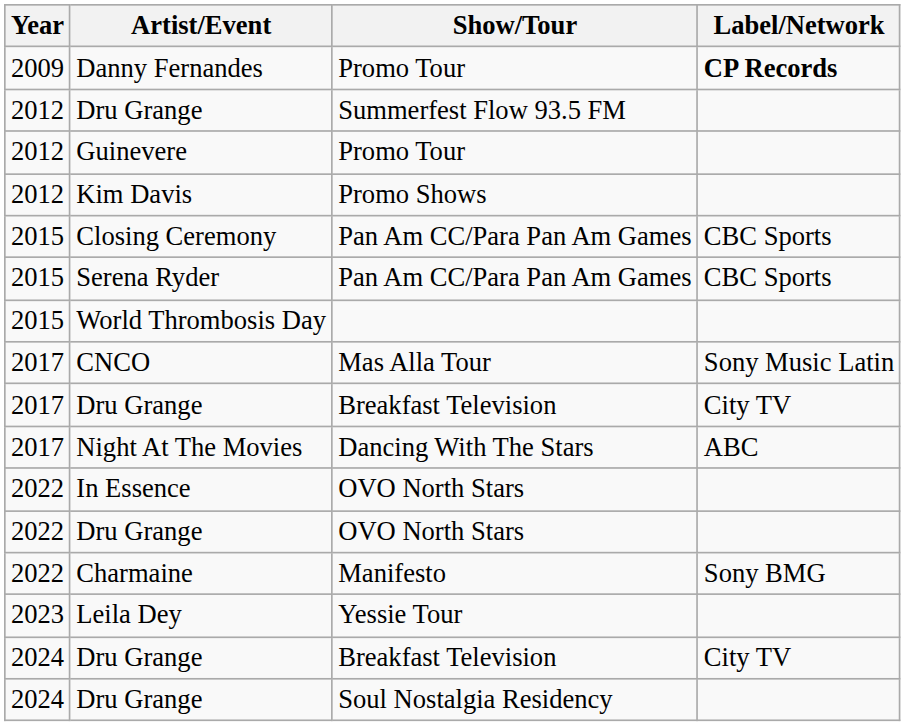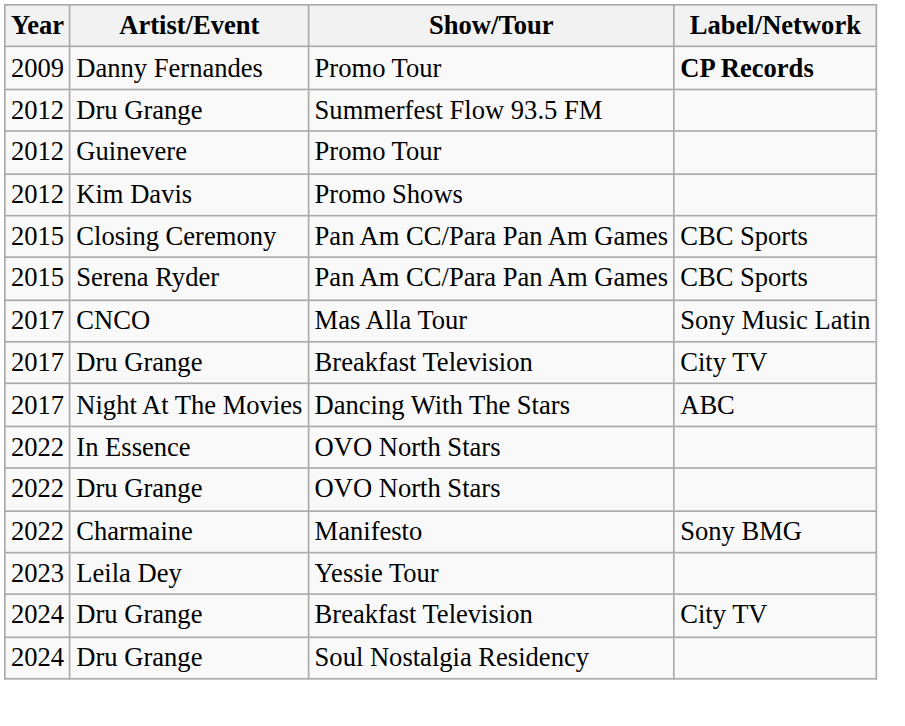 <table class="wikitable">
 <tr>
 <th>Year</th>
 <th>Artist/Event</th>
 <th>Show/Tour</th>
 <th>Label/Network</th>
 </tr>
 <tr>
 <td>2009</td>
 <td>Danny Fernandes</td>
 <td>Promo Tour</td>
 <td><strong>CP Records</strong></td>
 </tr>
 <tr>
 <td>2012</td>
 <td>Dru  Grange</td>
 <td>Summerfest  Flow 93.5 FM</td>
 <td></td>
 </tr>
 <tr>
 <td>2012</td>
 <td>Guinevere</td>
 <td>Promo Tour</td>
 <td></td>
 </tr>
 <tr>
 <td>2012</td>
 <td>Kim  Davis</td>
 <td>Promo Shows</td>
 <td></td>
 </tr>
 <tr>
 <td>2015</td>
 <td>Closing  Ceremony</td>
 <td>Pan Am CC/Para  Pan Am Games</td>
 <td>CBC Sports</td>
 </tr>
 <tr>
 <td>2015</td>
 <td>Serena  Ryder</td>
 <td>Pan Am CC/Para  Pan Am Games</td>
 <td>CBC Sports</td>
-</tr>
-<tr>
-<td>2015</td>
-<td>World  Thrombosis Day</td>
-<td></td>
-<td></td>
 </tr>
 <tr>
 <td>2017</td>
 <td>CNCO</td>
 <td>Mas Alla Tour</td>
 <td>Sony Music  Latin</td>
 </tr>
 <tr>
 <td>2017</td>
 <td>Dru Grange</td>
 <td>Breakfast  Television</td>
 <td>City TV</td>
 </tr>
 <tr>
 <td>2017</td>
 <td>Night At The  Movies</td>
 <td>Dancing With  The Stars</td>
 <td>ABC</td>
 </tr>
 <tr>
 <td>2022</td>
 <td>In Essence</td>
 <td>OVO North  Stars</td>
 <td></td>
 </tr>
 <tr>
 <td>2022</td>
 <td>Dru Grange</td>
 <td>OVO North  Stars</td>
 <td></td>
 </tr>
 <tr>
 <td>2022</td>
 <td>Charmaine</td>
 <td>Manifesto</td>
 <td>Sony BMG</td>
 </tr>
 <tr>
 <td>2023</td>
 <td>Leila Dey</td>
 <td>Yessie Tour</td>
 <td></td>
 </tr>
 <tr>
 <td>2024</td>
 <td>Dru Grange</td>
 <td>Breakfast  Television</td>
 <td>City TV</td>
 </tr>
 <tr>
 <td>2024</td>
 <td>Dru Grange</td>
 <td>Soul Nostalgia  Residency</td>
 <td></td>
 </tr>
 </table>
